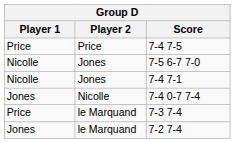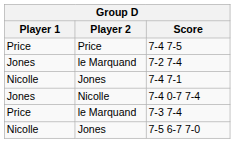 <table class="wikitable">
 <tr>
 <th colspan="3">Group D</th>
 </tr>
 <tr>
 <th width=100>Player 1</th>
 <th width=100>Player 2</th>
 <th width=120>Score</th>
 </tr>
 <tr>
 <td>Price</td>
 <td>Price</td>
 <td>7-4 7-5</td>
 </tr>
 <tr>
-<td>Nicolle</td>
 <td>Jones</td>
-<td>7-5 6-7 7-0</td>
+<td>le Marquand</td>
+<td>7-2 7-4</td>
 </tr>
 <tr>
 <td>Nicolle</td>
 <td>Jones</td>
 <td>7-4 7-1</td>
 </tr>
 <tr>
 <td>Jones</td>
 <td>Nicolle</td>
 <td>7-4 0-7 7-4</td>
 </tr>
 <tr>
 <td>Price</td>
 <td>le Marquand</td>
 <td>7-3 7-4</td>
 </tr>
 <tr>
+<td>Nicolle</td>
 <td>Jones</td>
-<td>le Marquand</td>
-<td>7-2 7-4</td>
+<td>7-5 6-7 7-0</td>
 </tr>
 </table>
